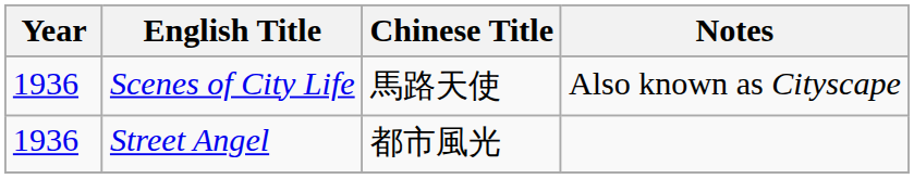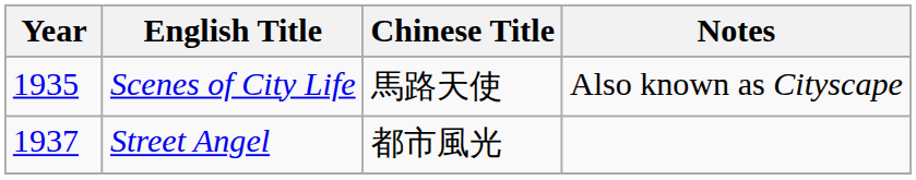 <table class="wikitable">
 <tr>
 <th align="left" valign="top" width="40">Year</th>
 <th align="left" valign="top">English Title</th>
 <th align="left" valign="top">Chinese Title</th>
 <th align="left" valign="top">Notes</th>
 </tr>
 <tr>
-<td align="left" valign="top"><a href='#'>1936</a></td>
+<td align="left" valign="top"><a href='#'>1935</a></td>
 <td align="left" valign="top"><em><a href='#'>Scenes of City Life</a></em></td>
 <td align="left" valign="top">馬路天使</td>
 <td align="left" valign="top">Also known as <em>Cityscape</em></td>
 </tr>
 <tr>
-<td align="left" valign="top"><a href='#'>1936</a></td>
+<td align="left" valign="top"><a href='#'>1937</a></td>
 <td align="left" valign="top"><em><a href='#'>Street Angel</a></em></td>
 <td align="left" valign="top">都市風光</td>
 <td align="left" valign="top"></td>
 </tr>
 <tr>
 </tr>
 </table>
